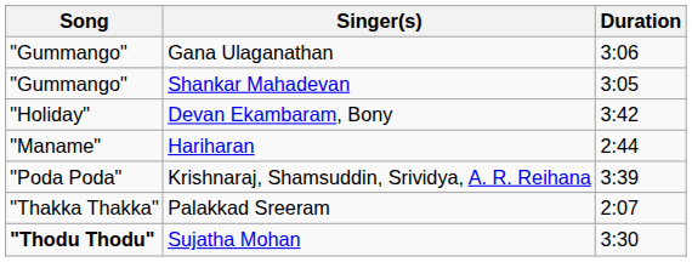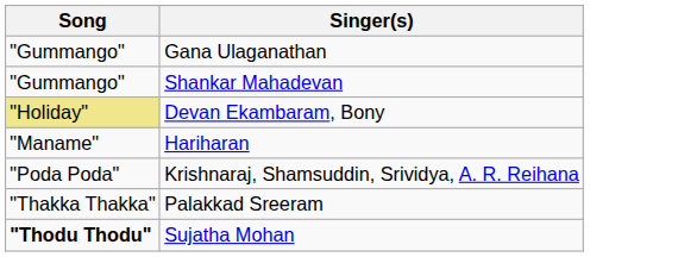 <table class="wikitable" style="font-size:95%;">
 <tr>
 <th>Song</th>
 <th>Singer(s)</th>
-<th>Duration</th>
 </tr>
 <tr>
 <td>"Gummango"</td>
 <td>Gana Ulaganathan</td>
-<td>3:06</td>
 </tr>
 <tr>
 <td>"Gummango"</td>
 <td><a href='#'>Shankar Mahadevan</a></td>
-<td>3:05</td>
 </tr>
 <tr>
-<td>"Holiday"</td>
+<td style="background: khaki;">"Holiday"</td>
 <td><a href='#'>Devan Ekambaram</a>, Bony</td>
-<td>3:42</td>
 </tr>
 <tr>
 <td>"Maname"</td>
 <td><a href='#'>Hariharan</a></td>
-<td>2:44</td>
 </tr>
 <tr>
 <td>"Poda Poda"</td>
 <td>Krishnaraj, Shamsuddin, Srividya, <a href='#'>A. R. Reihana</a></td>
-<td>3:39</td>
 </tr>
 <tr>
 <td>"Thakka Thakka"</td>
 <td>Palakkad Sreeram</td>
-<td>2:07</td>
 </tr>
 <tr>
 <td><strong>"Thodu Thodu"</strong></td>
 <td><a href='#'>Sujatha Mohan</a></td>
-<td>3:30</td>
 </tr>
 </table>
